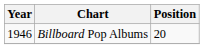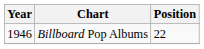 <table class="wikitable">
 <tr>
 <th>Year</th>
 <th>Chart</th>
 <th>Position</th>
 </tr>
 <tr>
 <td>1946</td>
 <td><em>Billboard</em> Pop Albums</td>
-<td>20</td>
+<td>22</td>
 </tr>
 <tr>
 </tr>
 </table>
